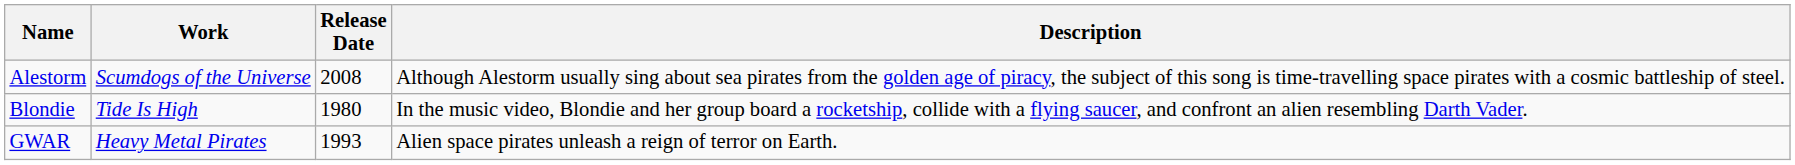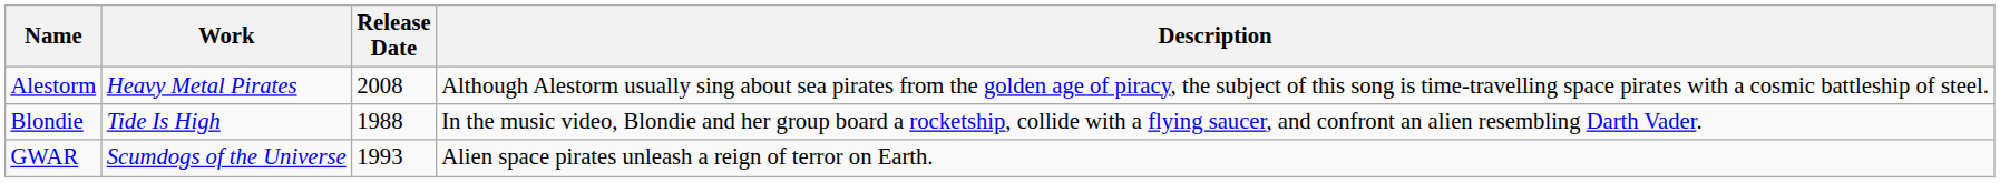 <table class="wikitable sortable">
 <tr>
 <th>Name</th>
 <th>Work</th>
 <th>Release<br>Date</th>
 <th>Description</th>
 </tr>
 <tr>
 <td><a href='#'>Alestorm</a></td>
-<td><em><a href='#'>Scumdogs of the Universe</a></em></td>
+<td><em><a href='#'>Heavy Metal Pirates</a></em></td>
 <td>2008</td>
 <td>Although Alestorm usually sing about sea pirates from the <a href='#'>golden age of piracy</a>, the subject of this song is time-travelling space pirates with a cosmic battleship of steel.</td>
 </tr>
 <tr>
 <td><a href='#'>Blondie</a></td>
 <td><em><a href='#'>Tide Is High</a></em></td>
-<td>1980</td>
+<td>1988</td>
 <td>In the music video, Blondie and her group board a <a href='#'>rocketship</a>, collide with a <a href='#'>flying saucer</a>, and confront an alien resembling <a href='#'>Darth Vader</a>.</td>
 </tr>
 <tr>
 <td><a href='#'>GWAR</a></td>
-<td><em><a href='#'>Heavy Metal Pirates</a></em></td>
+<td><em><a href='#'>Scumdogs of the Universe</a></em></td>
 <td>1993</td>
 <td>Alien space pirates unleash a reign of terror on Earth.</td>
 </tr>
 </table>
